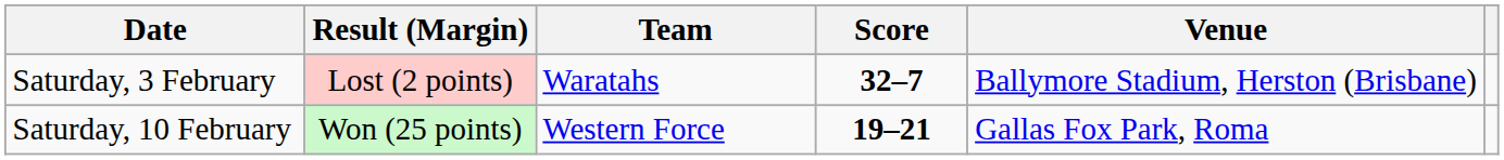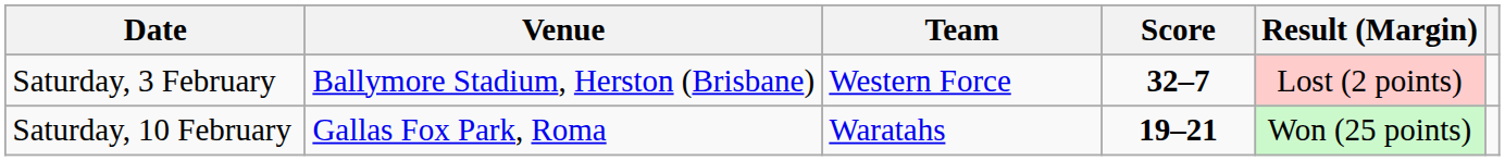 <table class="wikitable">
 <tr>
 <th width=145>Date</th>
-<th>Result (Margin)</th>
+<th>Venue</th>
 <th width=135>Team</th>
 <th width=70>Score</th>
-<th>Venue</th>
+<th>Result (Margin)</th>
 <th></th>
 </tr>
 <tr>
 <td>Saturday, 3 February</td>
+<td><a href='#'>Ballymore Stadium</a>, <a href='#'>Herston</a> (<a href='#'>Brisbane</a>)</td>
+<td><a href='#'>Western Force</a></td>
+<td align=center><strong>32–7</strong></td>
 <td align=center bgcolor=#FFCCCC>Lost (2 points)</td>
-<td><a href='#'>Waratahs</a></td>
-<td align=center><strong>32–7</strong></td>
-<td><a href='#'>Ballymore Stadium</a>, <a href='#'>Herston</a> (<a href='#'>Brisbane</a>)</td>
 <td align=center></td>
 </tr>
 <tr>
 <td>Saturday, 10 February</td>
+<td><a href='#'>Gallas Fox Park</a>, <a href='#'>Roma</a></td>
+<td><a href='#'>Waratahs</a></td>
+<td align=center><strong>19–21</strong></td>
 <td align=center bgcolor=#CCF9CC>Won (25 points)</td>
-<td><a href='#'>Western Force</a></td>
-<td align=center><strong>19–21</strong></td>
-<td><a href='#'>Gallas Fox Park</a>, <a href='#'>Roma</a></td>
 <td align=center></td>
 </tr>
 </table>
